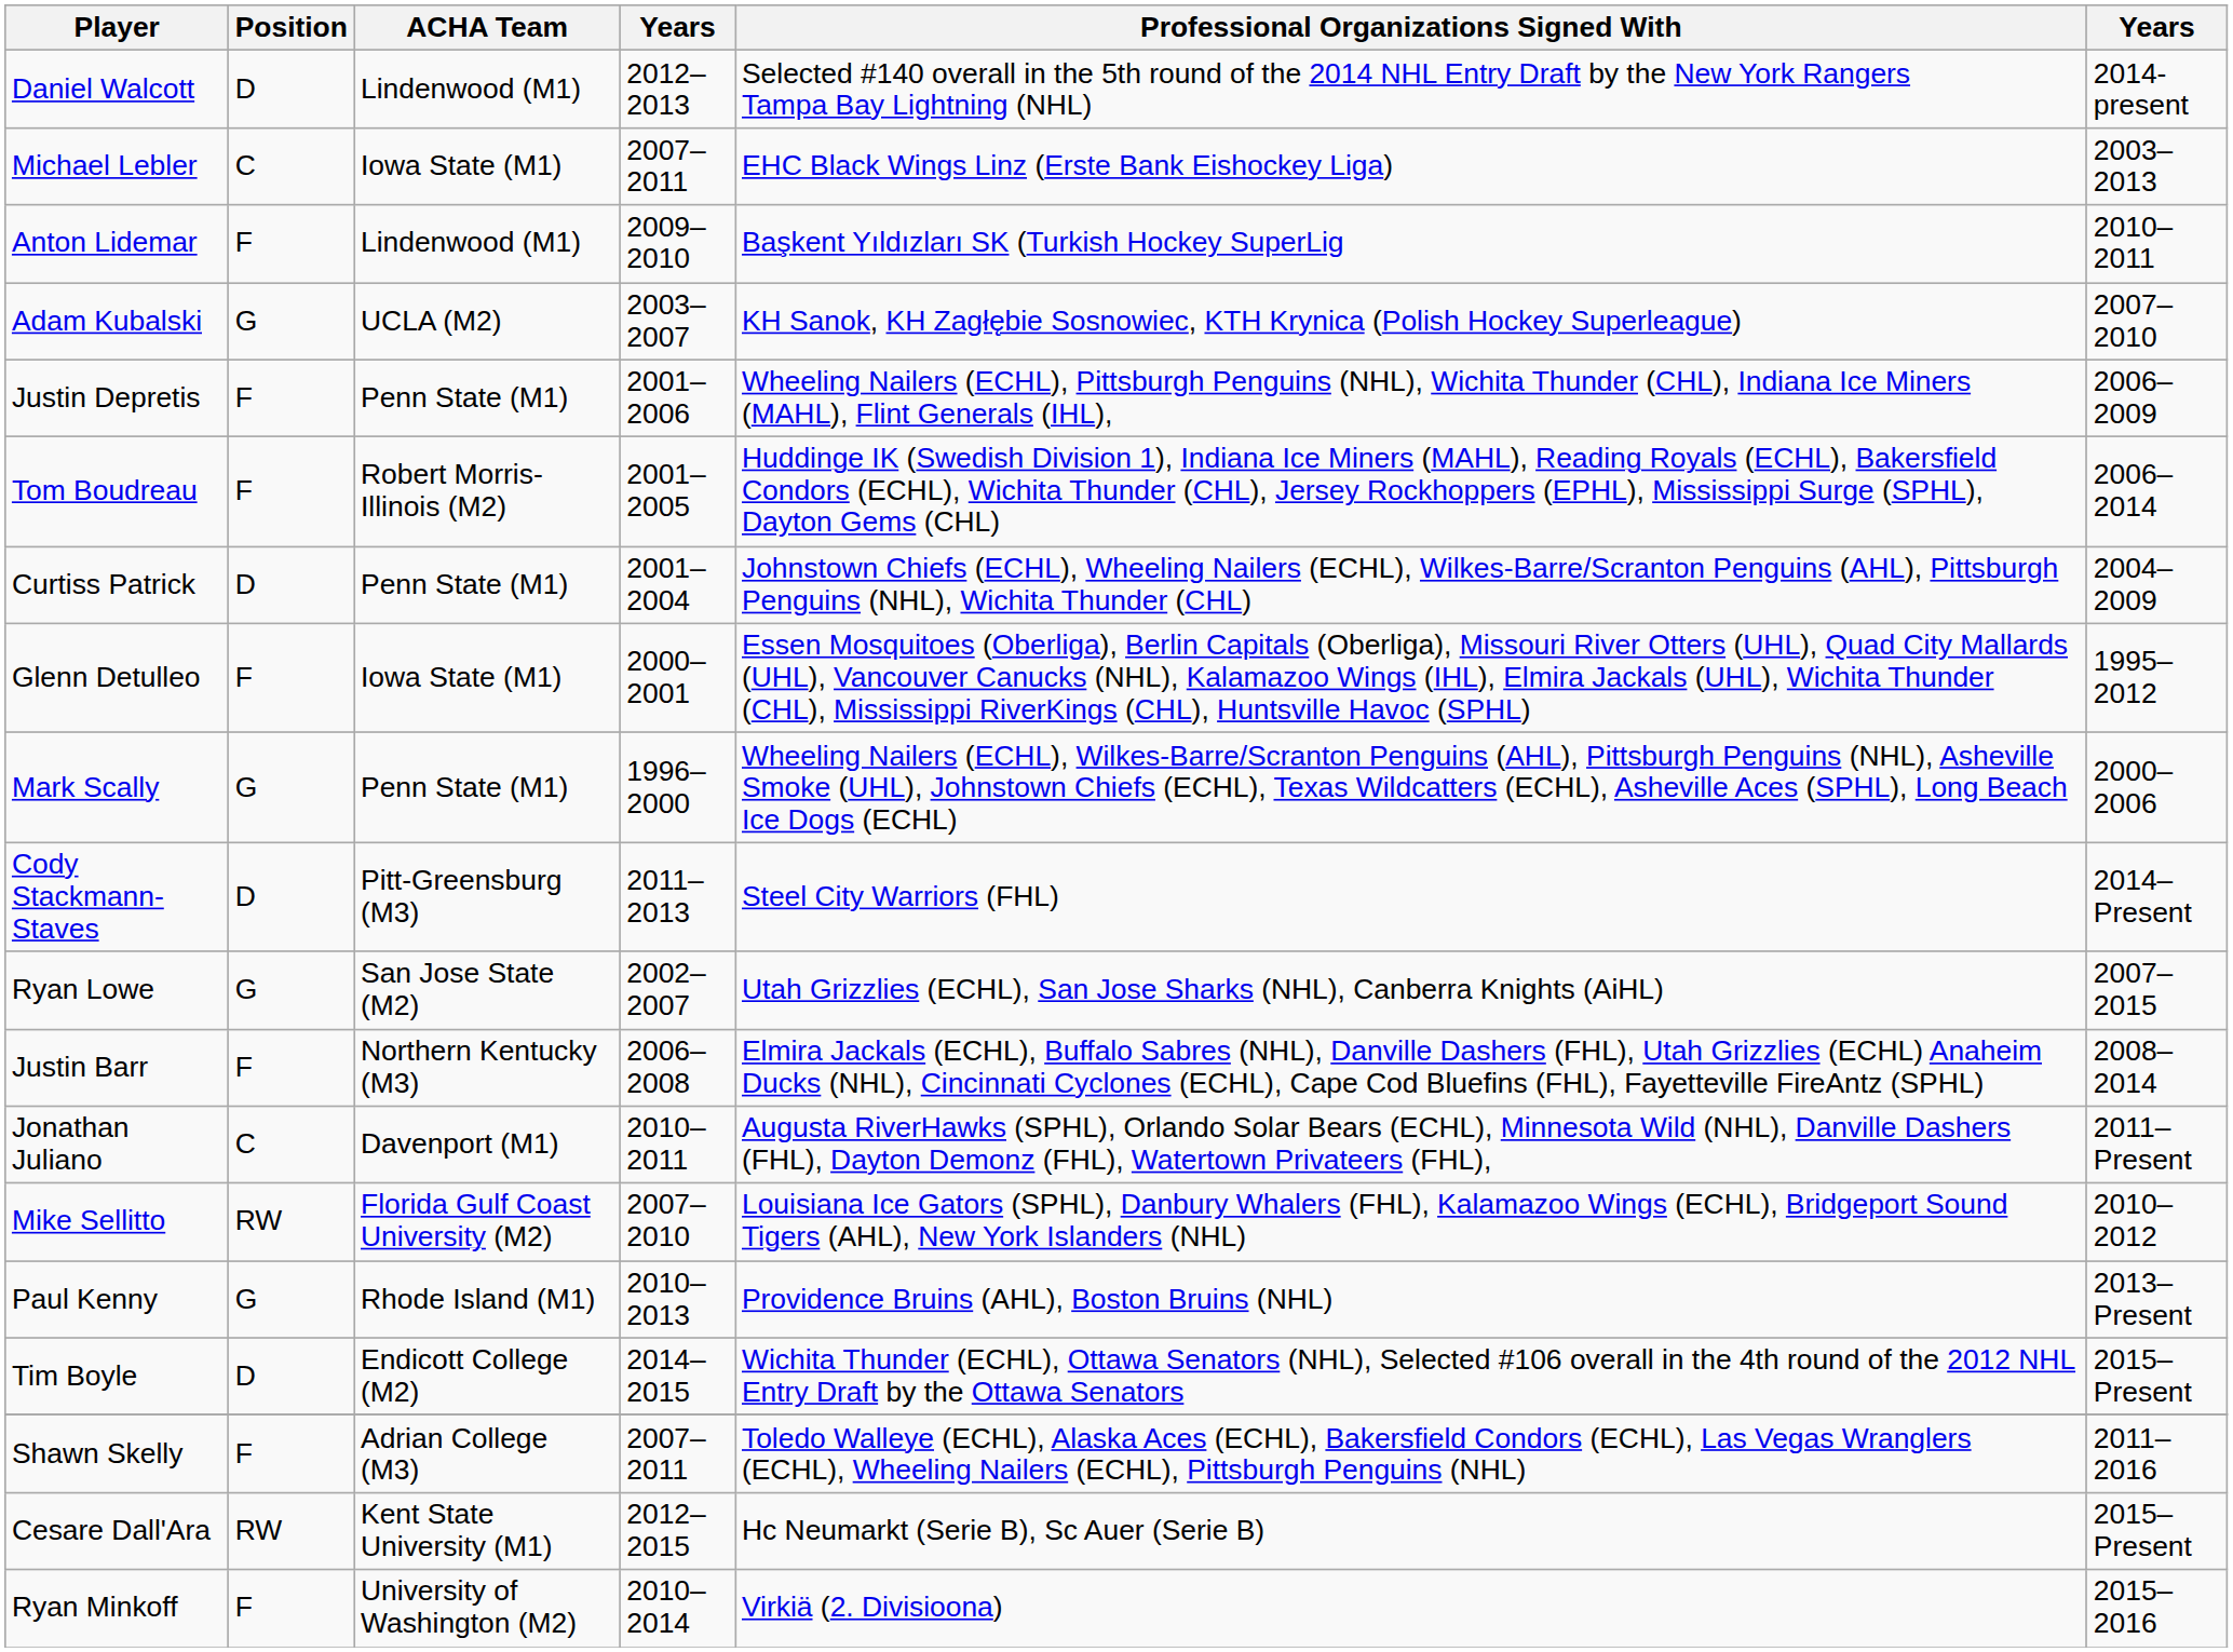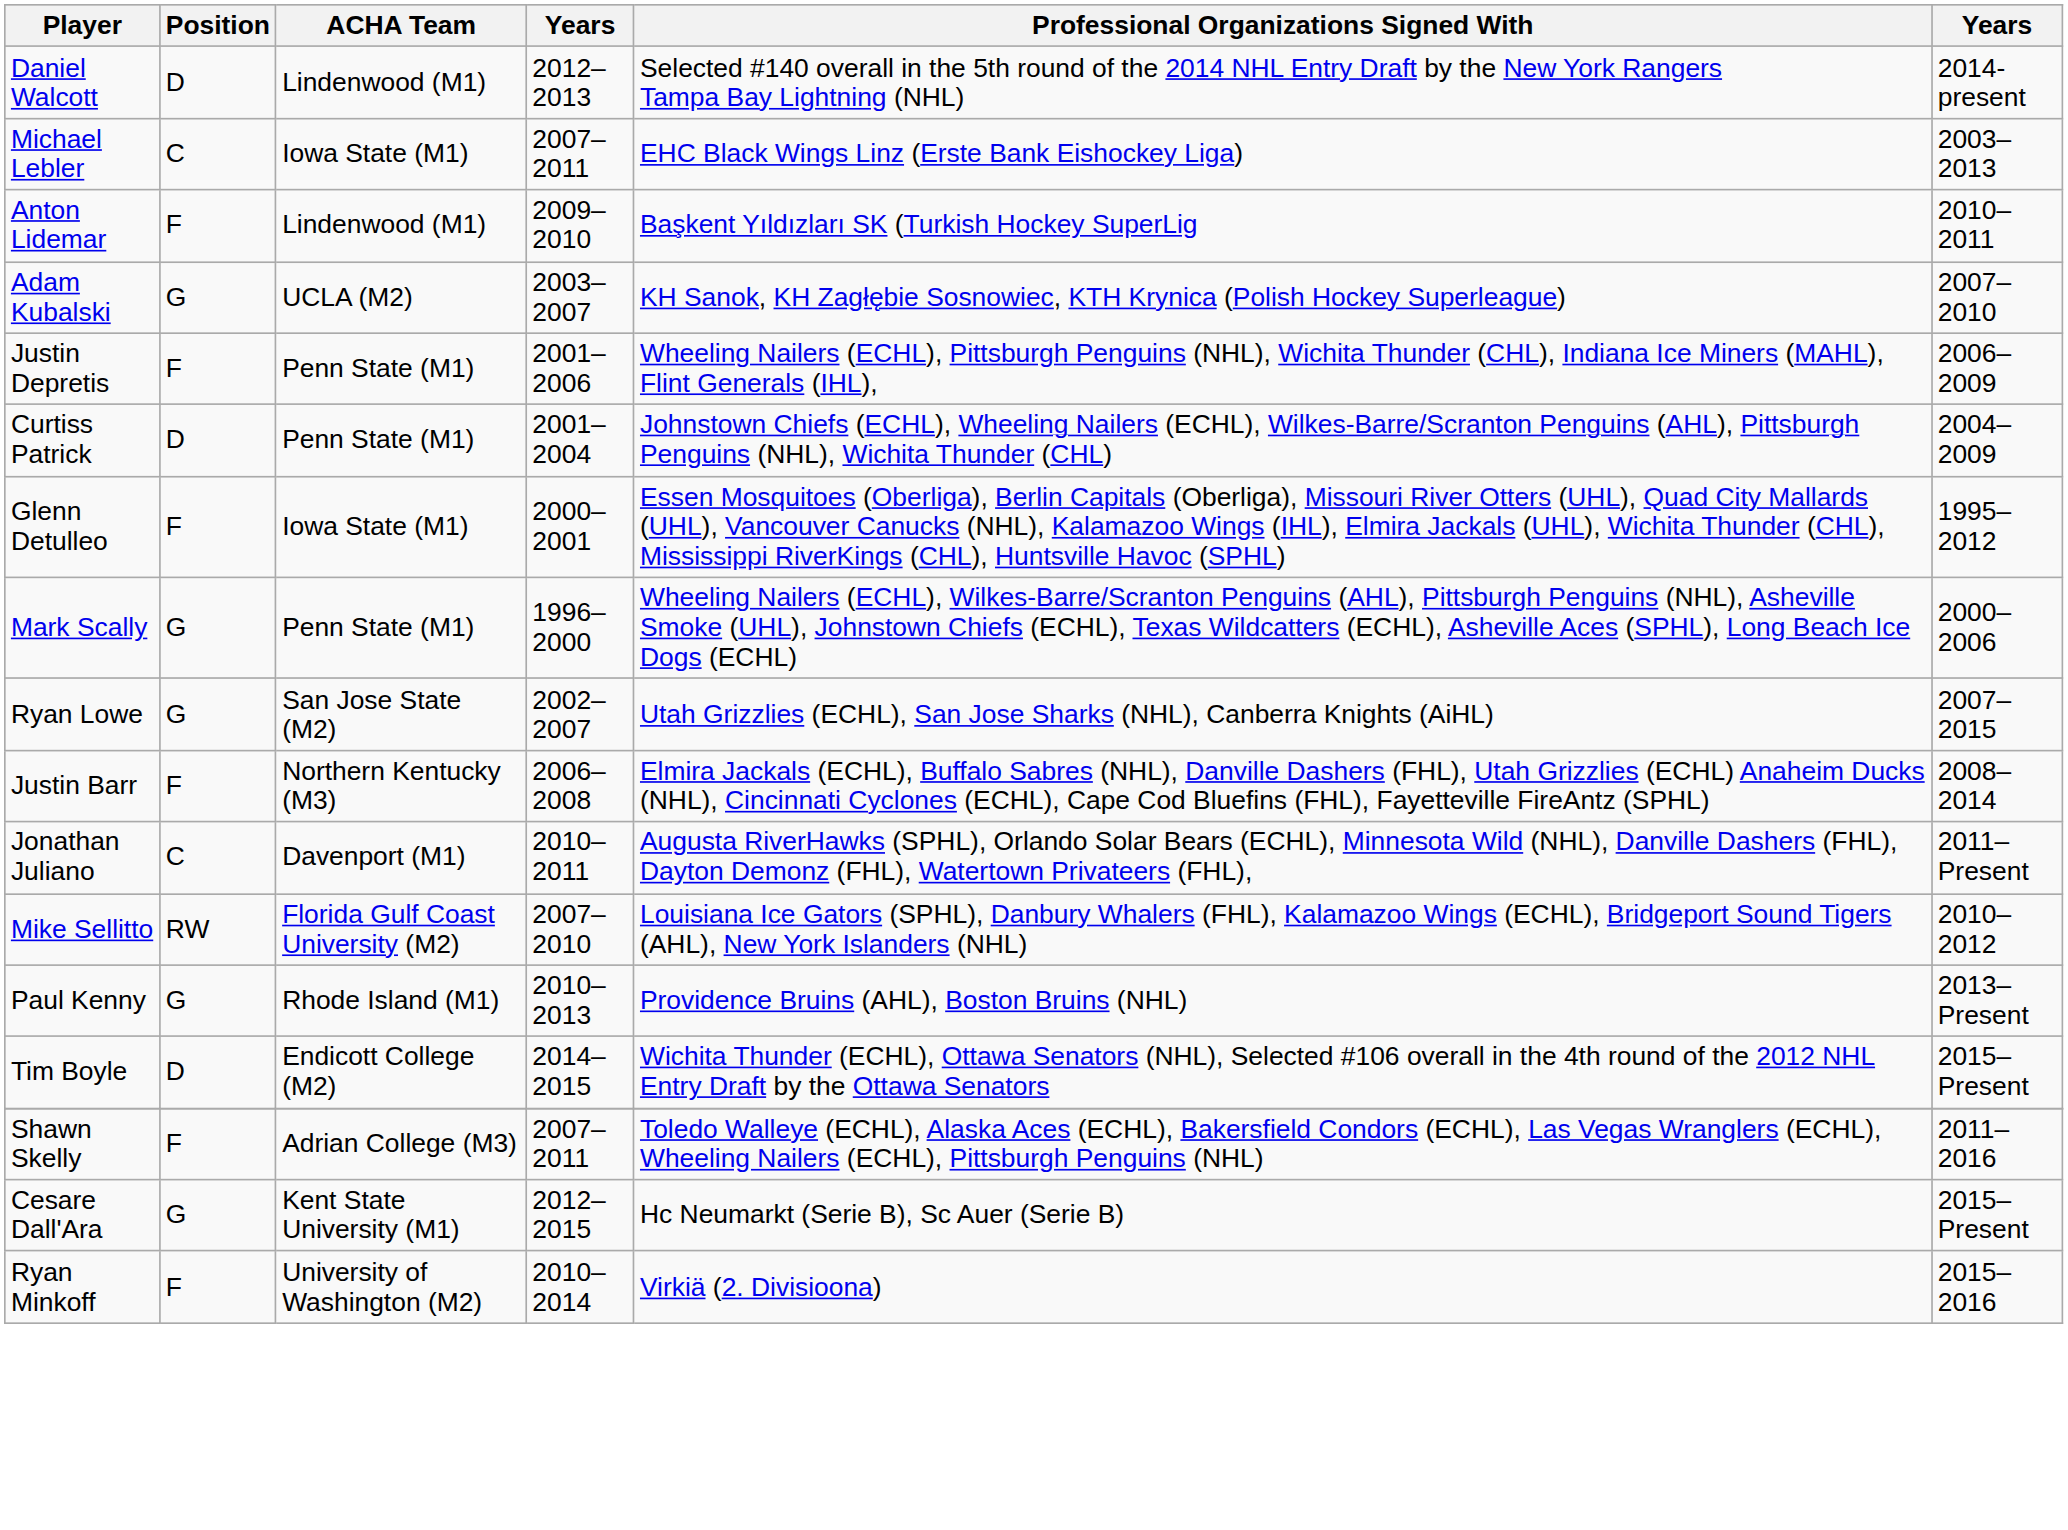 <table class="wikitable">
 <tr>
 <th>Player</th>
 <th>Position</th>
 <th>ACHA Team</th>
 <th>Years</th>
 <th>Professional Organizations Signed With</th>
 <th>Years</th>
 </tr>
 <tr>
 <td><a href='#'>Daniel Walcott</a></td>
 <td>D</td>
 <td>Lindenwood (M1)</td>
 <td>2012–2013</td>
 <td>Selected #140 overall in the 5th round of the <a href='#'>2014 NHL Entry Draft</a> by the <a href='#'>New York Rangers</a><br><a href='#'>Tampa Bay Lightning</a> (NHL)</td>
 <td>2014-present</td>
 </tr>
 <tr>
 <td><a href='#'>Michael Lebler</a></td>
 <td>C</td>
 <td>Iowa State (M1)</td>
 <td>2007–2011</td>
 <td><a href='#'>EHC Black Wings Linz</a> (<a href='#'>Erste Bank Eishockey Liga</a>)</td>
 <td>2003–2013</td>
 </tr>
 <tr>
 <td><a href='#'>Anton Lidemar</a></td>
 <td>F</td>
 <td>Lindenwood (M1)</td>
 <td>2009–2010</td>
 <td><a href='#'>Başkent Yıldızları SK</a> (<a href='#'>Turkish Hockey SuperLig</a></td>
 <td>2010–2011</td>
 </tr>
 <tr>
 <td><a href='#'>Adam Kubalski</a></td>
 <td>G</td>
 <td>UCLA (M2)</td>
 <td>2003–2007</td>
 <td><a href='#'>KH Sanok</a>, <a href='#'>KH Zagłębie Sosnowiec</a>, <a href='#'>KTH Krynica</a> (<a href='#'>Polish Hockey Superleague</a>)</td>
 <td>2007–2010</td>
 </tr>
 <tr>
 <td>Justin Depretis</td>
 <td>F</td>
 <td>Penn State (M1)</td>
 <td>2001–2006</td>
 <td><a href='#'>Wheeling Nailers</a> (<a href='#'>ECHL</a>), <a href='#'>Pittsburgh Penguins</a> (NHL), <a href='#'>Wichita Thunder</a> (<a href='#'>CHL</a>), <a href='#'>Indiana Ice Miners</a> (<a href='#'>MAHL</a>), <a href='#'>Flint Generals</a> (<a href='#'>IHL</a>),</td>
 <td>2006–2009</td>
 </tr>
 <tr>
-<td><a href='#'>Tom Boudreau</a></td>
-<td>F</td>
-<td>Robert Morris-Illinois (M2)</td>
-<td>2001–2005</td>
-<td><a href='#'>Huddinge IK</a> (<a href='#'>Swedish Division 1</a>), <a href='#'>Indiana Ice Miners</a> (<a href='#'>MAHL</a>), <a href='#'>Reading Royals</a> (<a href='#'>ECHL</a>), <a href='#'>Bakersfield Condors</a> (ECHL), <a href='#'>Wichita Thunder</a> (<a href='#'>CHL</a>), <a href='#'>Jersey Rockhoppers</a> (<a href='#'>EPHL</a>), <a href='#'>Mississippi Surge</a> (<a href='#'>SPHL</a>), <a href='#'>Dayton Gems</a> (CHL)</td>
-<td>2006–2014</td>
-</tr>
-<tr>
 <td>Curtiss Patrick</td>
 <td>D</td>
 <td>Penn State (M1)</td>
 <td>2001–2004</td>
 <td><a href='#'>Johnstown Chiefs</a> (<a href='#'>ECHL</a>), <a href='#'>Wheeling Nailers</a> (ECHL), <a href='#'>Wilkes-Barre/Scranton Penguins</a> (<a href='#'>AHL</a>), <a href='#'>Pittsburgh Penguins</a> (NHL), <a href='#'>Wichita Thunder</a> (<a href='#'>CHL</a>)</td>
 <td>2004–2009</td>
 </tr>
 <tr>
 <td>Glenn Detulleo</td>
 <td>F</td>
 <td>Iowa State (M1)</td>
 <td>2000–2001</td>
 <td><a href='#'>Essen Mosquitoes</a> (<a href='#'>Oberliga</a>), <a href='#'>Berlin Capitals</a> (Oberliga), <a href='#'>Missouri River Otters</a> (<a href='#'>UHL</a>), <a href='#'>Quad City Mallards</a> (<a href='#'>UHL</a>), <a href='#'>Vancouver Canucks</a> (NHL), <a href='#'>Kalamazoo Wings</a> (<a href='#'>IHL</a>), <a href='#'>Elmira Jackals</a> (<a href='#'>UHL</a>), <a href='#'>Wichita Thunder</a> (<a href='#'>CHL</a>), <a href='#'>Mississippi RiverKings</a> (<a href='#'>CHL</a>), <a href='#'>Huntsville Havoc</a> (<a href='#'>SPHL</a>)</td>
 <td>1995–2012</td>
 </tr>
 <tr>
 <td><a href='#'>Mark Scally</a></td>
 <td>G</td>
 <td>Penn State (M1)</td>
 <td>1996–2000</td>
 <td><a href='#'>Wheeling Nailers</a> (<a href='#'>ECHL</a>), <a href='#'>Wilkes-Barre/Scranton Penguins</a> (<a href='#'>AHL</a>), <a href='#'>Pittsburgh Penguins</a> (NHL), <a href='#'>Asheville Smoke</a> (<a href='#'>UHL</a>), <a href='#'>Johnstown Chiefs</a> (ECHL), <a href='#'>Texas Wildcatters</a> (ECHL), <a href='#'>Asheville Aces</a> (<a href='#'>SPHL</a>), <a href='#'>Long Beach Ice Dogs</a> (ECHL)</td>
 <td>2000–2006</td>
-</tr>
-<tr>
-<td><a href='#'>Cody Stackmann-Staves</a></td>
-<td>D</td>
-<td>Pitt-Greensburg (M3)</td>
-<td>2011–2013</td>
-<td><a href='#'>Steel City Warriors</a> (FHL)</td>
-<td>2014–Present</td>
 </tr>
 <tr>
 <td>Ryan Lowe</td>
 <td>G</td>
 <td>San Jose State (M2)</td>
 <td>2002–2007</td>
 <td><a href='#'>Utah Grizzlies</a> (ECHL), <a href='#'>San Jose Sharks</a> (NHL), Canberra Knights (AiHL)</td>
 <td>2007–2015</td>
 </tr>
 <tr>
 <td>Justin Barr</td>
 <td>F</td>
 <td>Northern Kentucky (M3)</td>
 <td>2006–2008</td>
 <td><a href='#'>Elmira Jackals</a> (ECHL), <a href='#'>Buffalo Sabres</a> (NHL), <a href='#'>Danville Dashers</a> (FHL), <a href='#'>Utah Grizzlies</a> (ECHL) <a href='#'>Anaheim Ducks</a> (NHL), <a href='#'>Cincinnati Cyclones</a> (ECHL), Cape Cod Bluefins (FHL), Fayetteville FireAntz (SPHL)</td>
 <td>2008–2014</td>
 </tr>
 <tr>
 <td>Jonathan Juliano</td>
 <td>C</td>
 <td>Davenport (M1)</td>
 <td>2010–2011</td>
 <td><a href='#'>Augusta RiverHawks</a> (SPHL), Orlando Solar Bears (ECHL), <a href='#'>Minnesota Wild</a> (NHL), <a href='#'>Danville Dashers</a> (FHL), <a href='#'>Dayton Demonz</a> (FHL), <a href='#'>Watertown Privateers</a> (FHL),</td>
 <td>2011–Present</td>
 </tr>
 <tr>
 <td><a href='#'>Mike Sellitto</a></td>
 <td>RW</td>
 <td><a href='#'>Florida Gulf Coast University</a> (M2)</td>
 <td>2007–2010</td>
 <td><a href='#'>Louisiana Ice Gators</a> (SPHL), <a href='#'>Danbury Whalers</a> (FHL), <a href='#'>Kalamazoo Wings</a> (ECHL), <a href='#'>Bridgeport Sound Tigers</a> (AHL), <a href='#'>New York Islanders</a> (NHL)</td>
 <td>2010–2012</td>
 </tr>
 <tr>
 <td>Paul Kenny</td>
 <td>G</td>
 <td>Rhode Island (M1)</td>
 <td>2010–2013</td>
 <td><a href='#'>Providence Bruins</a> (AHL), <a href='#'>Boston Bruins</a> (NHL)</td>
 <td>2013–Present</td>
 </tr>
 <tr>
 <td>Tim Boyle</td>
 <td>D</td>
 <td>Endicott College (M2)</td>
 <td>2014–2015</td>
 <td><a href='#'>Wichita Thunder</a> (ECHL), <a href='#'>Ottawa Senators</a> (NHL), Selected #106 overall in the 4th round of the <a href='#'>2012 NHL Entry Draft</a> by the <a href='#'>Ottawa Senators</a></td>
 <td>2015–Present</td>
 </tr>
 <tr>
 </tr>
 <tr>
 <td>Shawn Skelly</td>
 <td>F</td>
 <td>Adrian College (M3)</td>
 <td>2007–2011</td>
 <td><a href='#'>Toledo Walleye</a> (ECHL), <a href='#'>Alaska Aces</a> (ECHL), <a href='#'>Bakersfield Condors</a> (ECHL), <a href='#'>Las Vegas Wranglers</a> (ECHL), <a href='#'>Wheeling Nailers</a> (ECHL), <a href='#'>Pittsburgh Penguins</a> (NHL)</td>
 <td>2011–2016</td>
 </tr>
 <tr>
 <td>Cesare Dall'Ara</td>
-<td>RW</td>
+<td>G</td>
 <td>Kent State University (M1)</td>
 <td>2012–2015</td>
 <td>Hc Neumarkt (Serie B), Sc Auer (Serie B)</td>
 <td>2015–Present</td>
 </tr>
 <tr>
 <td>Ryan Minkoff</td>
 <td>F</td>
 <td>University of Washington (M2)</td>
 <td>2010–2014</td>
 <td><a href='#'>Virkiä</a> (<a href='#'>2. Divisioona</a>)</td>
 <td>2015–2016</td>
 </tr>
 </table>
